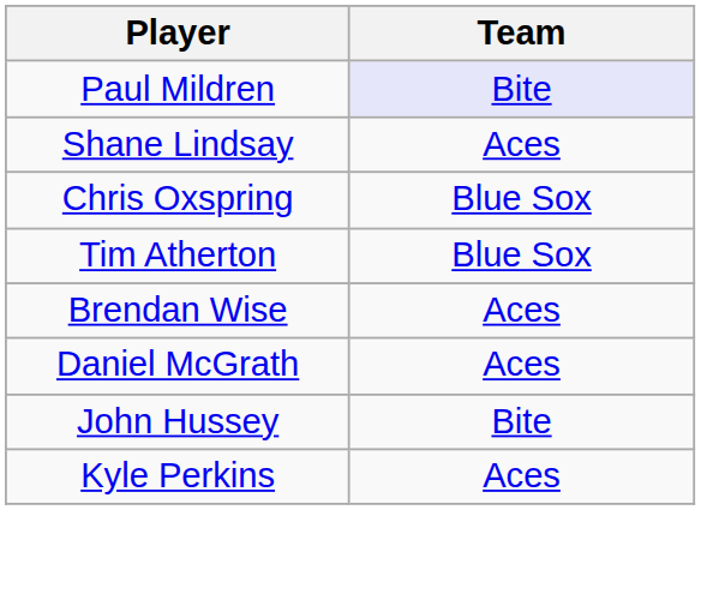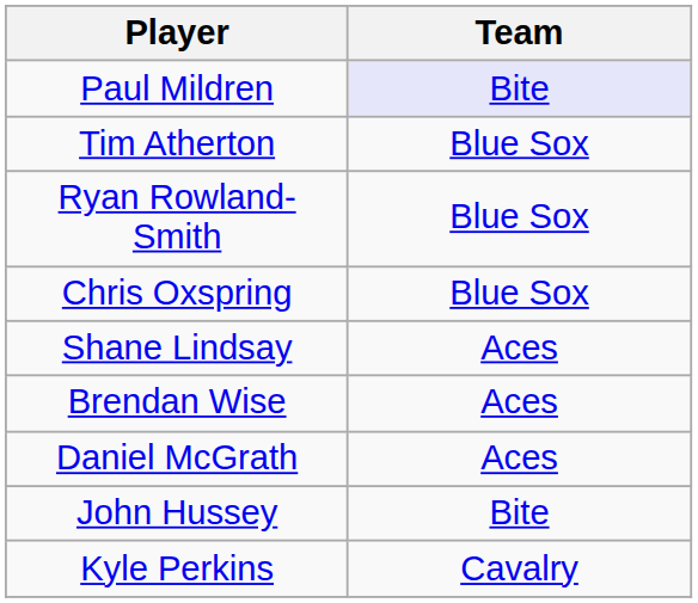 <table class="wikitable" style="text-align:center;">
 <tr>
 <th scope="col" width=150>Player</th>
 <th scope="col" width=150>Team</th>
 </tr>
 <tr>
 <td><a href='#'>Paul Mildren</a></td>
 <td style="background: lavender;"><a href='#'>Bite</a></td>
 </tr>
 <tr>
-<td><a href='#'>Shane Lindsay</a></td>
-<td><a href='#'>Aces</a></td>
+<td><a href='#'>Tim Atherton</a></td>
+<td><a href='#'>Blue Sox</a></td>
+</tr>
+<tr>
+<td><a href='#'>Ryan Rowland-Smith</a></td>
+<td><a href='#'>Blue Sox</a></td>
 </tr>
 <tr>
 <td><a href='#'>Chris Oxspring</a></td>
 <td><a href='#'>Blue Sox</a></td>
 </tr>
 <tr>
-<td><a href='#'>Tim Atherton</a></td>
-<td><a href='#'>Blue Sox</a></td>
+<td><a href='#'>Shane Lindsay</a></td>
+<td><a href='#'>Aces</a></td>
 </tr>
 <tr>
 <td><a href='#'>Brendan Wise</a></td>
 <td><a href='#'>Aces</a></td>
 </tr>
 <tr>
 <td><a href='#'>Daniel McGrath</a></td>
 <td><a href='#'>Aces</a></td>
 </tr>
 <tr>
 <td><a href='#'>John Hussey</a></td>
 <td><a href='#'>Bite</a></td>
 </tr>
 <tr>
 <td><a href='#'>Kyle Perkins</a></td>
-<td><a href='#'>Aces</a></td>
+<td><a href='#'>Cavalry</a></td>
 </tr>
 </table>
